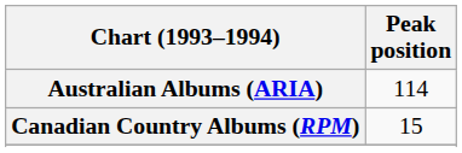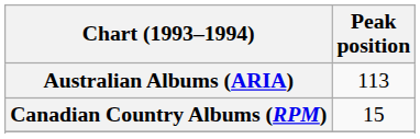 <table class="wikitable sortable plainrowheaders" style="text-align:center">
 <tr>
 <th scope="col">Chart (1993–1994)</th>
 <th scope="col">Peak<br>position</th>
 </tr>
 <tr>
 <th scope="row">Australian Albums (<a href='#'>ARIA</a>)</th>
-<td align="center">114</td>
+<td align="center">113</td>
 </tr>
 <tr>
 <th scope="row">Canadian Country Albums (<em><a href='#'>RPM</a></em>)</th>
 <td>15</td>
 </tr>
 <tr>
 </tr>
 <tr>
 </tr>
 <tr>
 </tr>
 </table>
